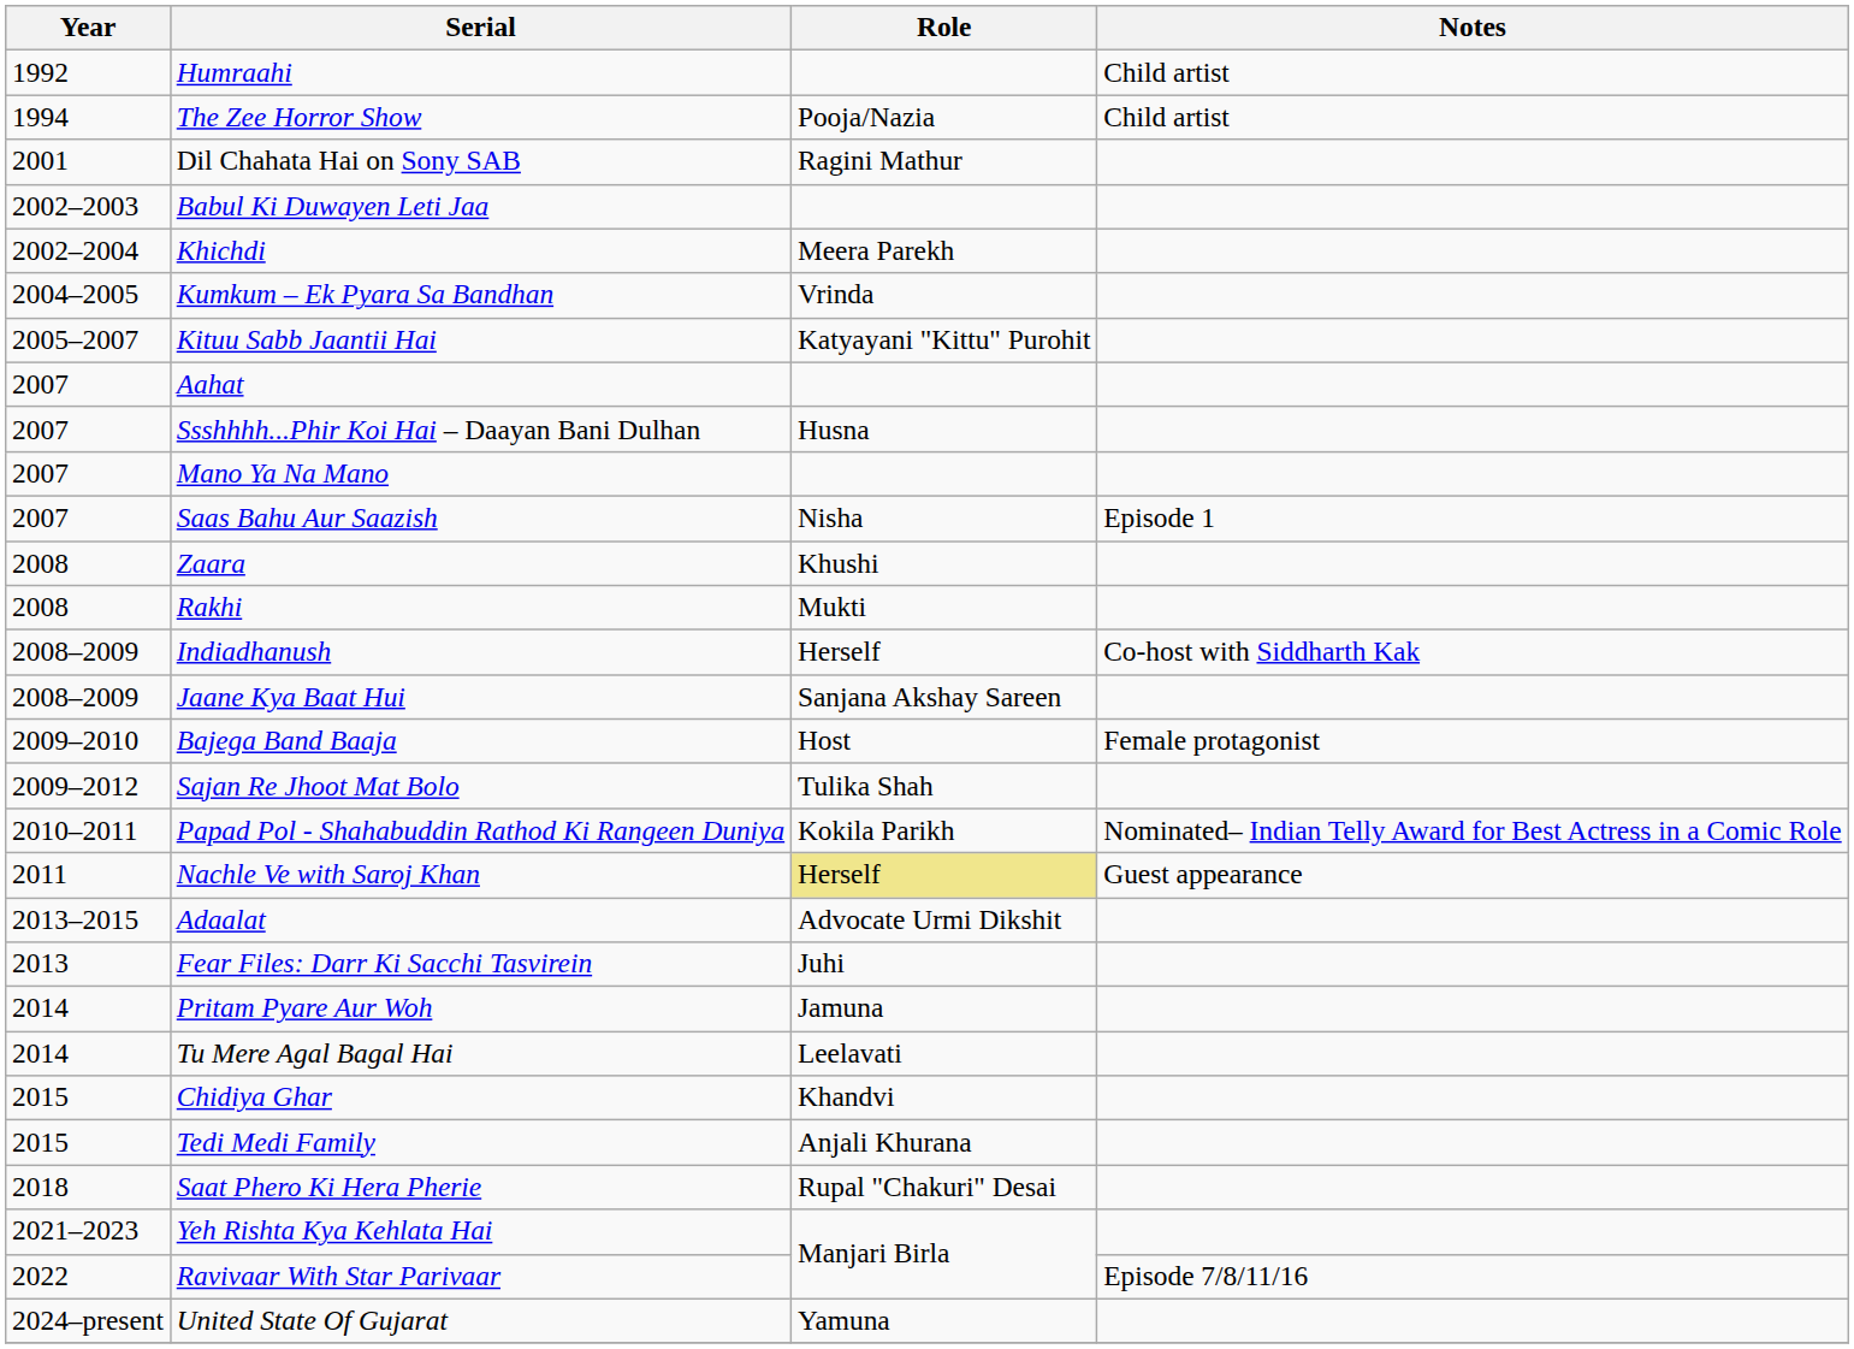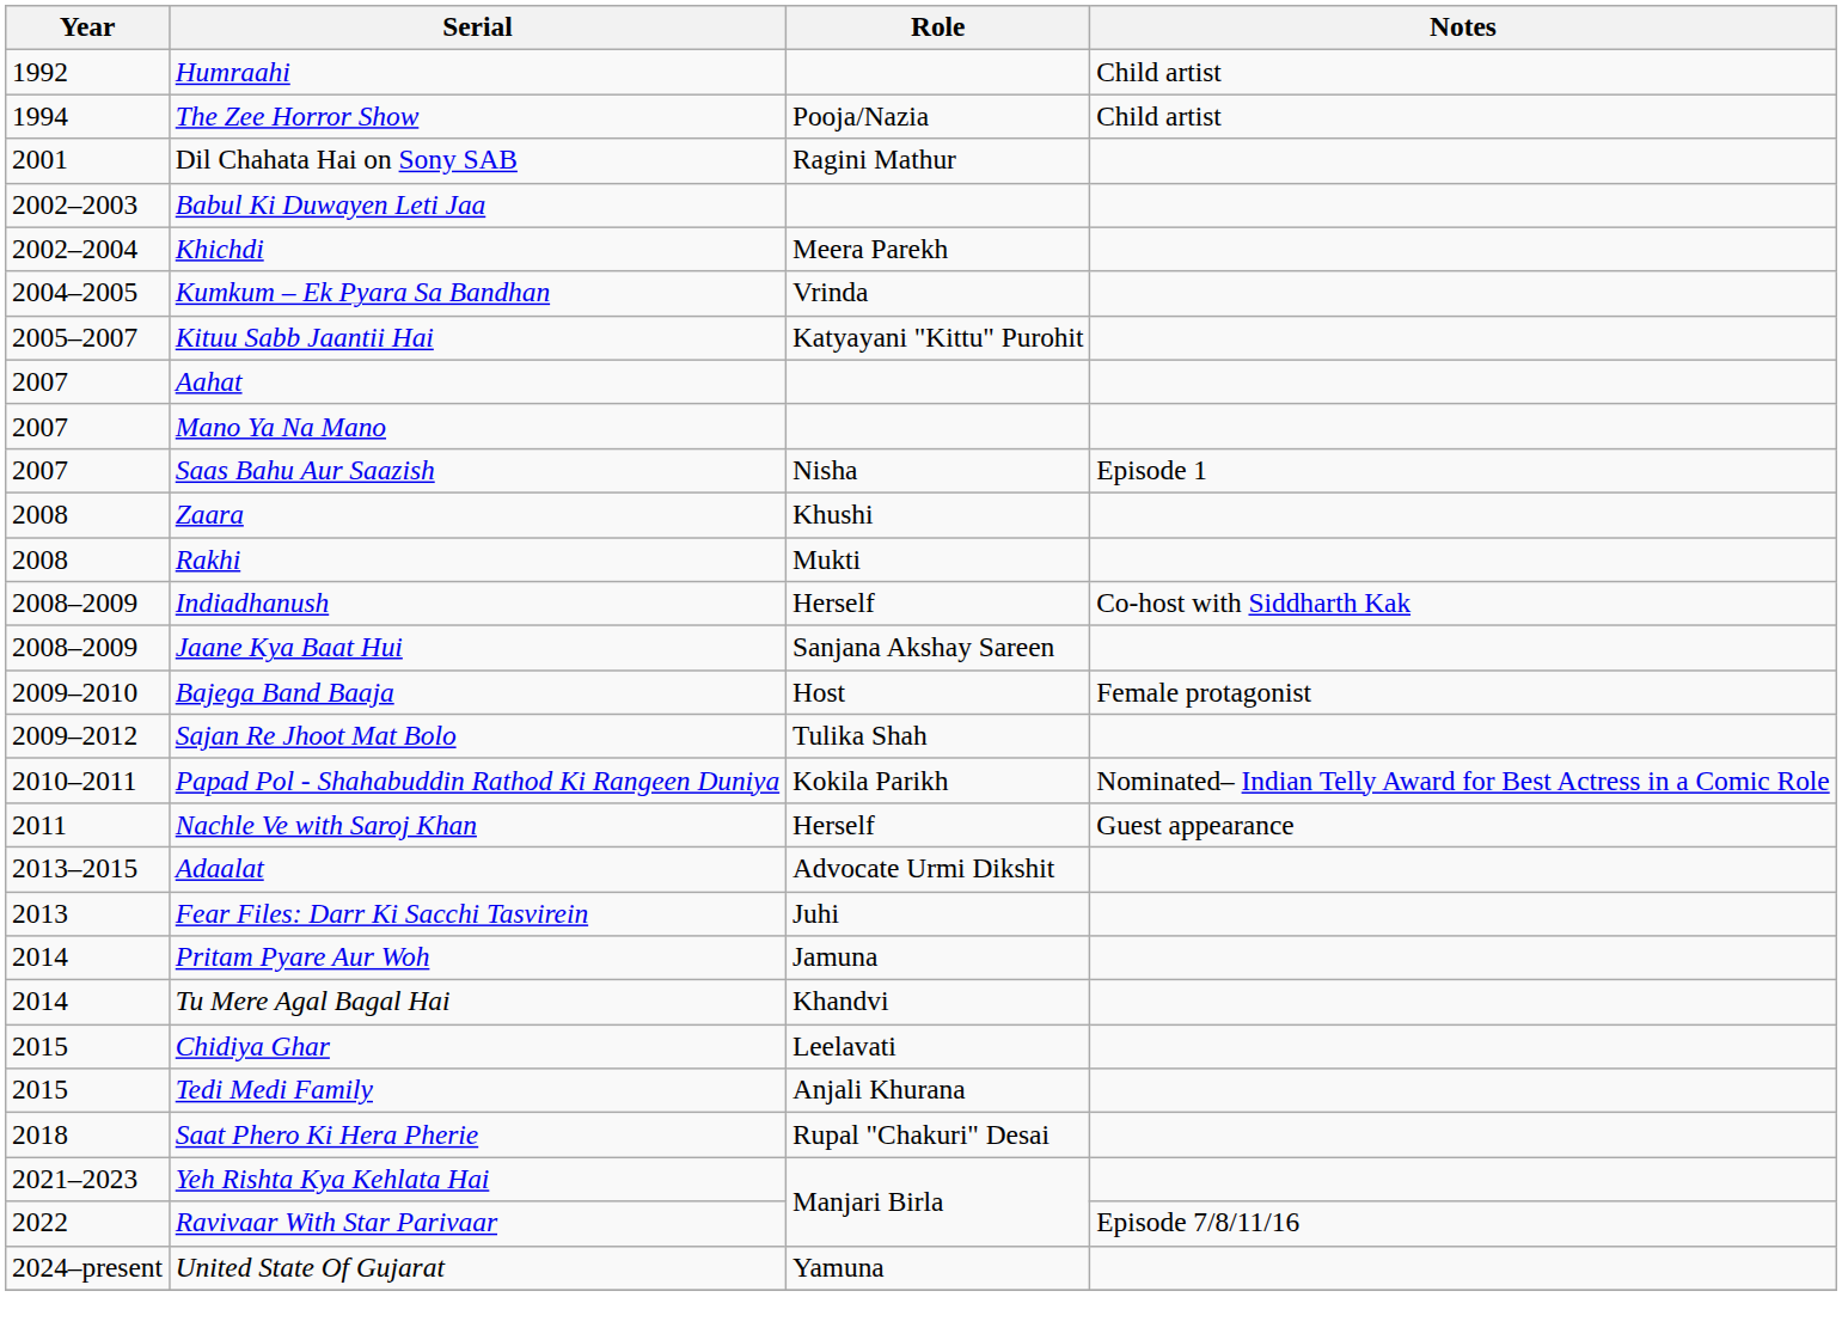 <table class="wikitable sortable plainrowheaders" style="font-size:100%">
 <tr style="background:#ccc; text-align:center;">
 <th scope="col">Year</th>
 <th scope="col">Serial</th>
 <th scope="col">Role</th>
 <th class="unsortable" scope="col">Notes</th>
 </tr>
 <tr>
 <td>1992</td>
 <td><em><a href='#'>Humraahi</a></em></td>
 <td></td>
 <td>Child artist</td>
 </tr>
 <tr>
 <td>1994</td>
 <td><em><a href='#'>The Zee Horror Show</a></em></td>
 <td>Pooja/Nazia</td>
 <td>Child artist</td>
 </tr>
 <tr>
 <td>2001</td>
 <td>Dil Chahata Hai on <a href='#'>Sony SAB</a></td>
 <td>Ragini Mathur</td>
 <td></td>
 </tr>
 <tr>
 <td>2002–2003</td>
 <td><em><a href='#'>Babul Ki Duwayen Leti Jaa</a></em></td>
 <td></td>
 <td></td>
 </tr>
 <tr>
 <td>2002–2004</td>
 <td><em><a href='#'>Khichdi</a></em></td>
 <td>Meera Parekh</td>
 <td></td>
 </tr>
 <tr>
 <td>2004–2005</td>
 <td><em><a href='#'>Kumkum – Ek Pyara Sa Bandhan</a></em></td>
 <td>Vrinda</td>
 <td></td>
 </tr>
 <tr>
 <td>2005–2007</td>
 <td><em><a href='#'>Kituu Sabb Jaantii Hai</a></em></td>
 <td>Katyayani "Kittu" Purohit</td>
 <td></td>
 </tr>
 <tr>
 <td>2007</td>
 <td><em><a href='#'>Aahat</a></em></td>
 <td></td>
-<td></td>
-</tr>
-<tr>
-<td>2007</td>
-<td><em><a href='#'>Ssshhhh...Phir Koi Hai</a></em> – Daayan Bani Dulhan</td>
-<td>Husna</td>
 <td></td>
 </tr>
 <tr>
 <td>2007</td>
 <td><em><a href='#'>Mano Ya Na Mano</a></em></td>
 <td></td>
 <td></td>
 </tr>
 <tr>
 <td>2007</td>
 <td><em><a href='#'>Saas Bahu Aur Saazish</a></em></td>
 <td>Nisha</td>
 <td>Episode 1</td>
 </tr>
 <tr>
 <td>2008</td>
 <td><em><a href='#'>Zaara</a></em></td>
 <td>Khushi</td>
 <td></td>
 </tr>
 <tr>
 <td>2008</td>
 <td><em><a href='#'>Rakhi</a></em></td>
 <td>Mukti</td>
 <td></td>
 </tr>
 <tr>
 <td>2008–2009</td>
 <td><em><a href='#'>Indiadhanush</a></em></td>
 <td>Herself</td>
 <td>Co-host with <a href='#'>Siddharth Kak</a></td>
 </tr>
 <tr>
 <td>2008–2009</td>
 <td><em><a href='#'>Jaane Kya Baat Hui</a></em></td>
 <td>Sanjana Akshay Sareen</td>
 <td></td>
 </tr>
 <tr>
 <td>2009–2010</td>
 <td><em><a href='#'>Bajega Band Baaja</a></em></td>
 <td>Host</td>
 <td>Female protagonist</td>
 </tr>
 <tr>
 <td>2009–2012</td>
 <td><em><a href='#'>Sajan Re Jhoot Mat Bolo</a></em></td>
 <td>Tulika Shah</td>
 <td></td>
 </tr>
 <tr>
 <td>2010–2011</td>
 <td><em><a href='#'>Papad Pol - Shahabuddin Rathod Ki Rangeen Duniya</a></em></td>
 <td>Kokila Parikh</td>
 <td>Nominated– <a href='#'>Indian Telly Award for Best Actress in a Comic Role</a></td>
 </tr>
 <tr>
 <td>2011</td>
 <td><em><a href='#'>Nachle Ve with Saroj Khan</a></em></td>
-<td style="background: khaki;">Herself</td>
+<td>Herself</td>
 <td>Guest appearance</td>
 </tr>
 <tr>
 <td>2013–2015</td>
 <td><em><a href='#'>Adaalat</a></em></td>
 <td>Advocate Urmi Dikshit</td>
 <td></td>
 </tr>
 <tr>
 <td>2013</td>
 <td><em><a href='#'>Fear Files: Darr Ki Sacchi Tasvirein</a></em></td>
 <td>Juhi</td>
 <td></td>
 </tr>
 <tr>
 <td>2014</td>
 <td><em><a href='#'>Pritam Pyare Aur Woh</a></em></td>
 <td>Jamuna</td>
 <td></td>
 </tr>
 <tr>
 <td>2014</td>
 <td><em>Tu Mere Agal Bagal Hai</em></td>
-<td>Leelavati</td>
+<td>Khandvi</td>
 <td></td>
 </tr>
 <tr>
 <td>2015</td>
 <td><em><a href='#'>Chidiya Ghar</a></em></td>
-<td>Khandvi</td>
+<td>Leelavati</td>
 <td></td>
 </tr>
 <tr>
 <td>2015</td>
 <td><em><a href='#'>Tedi Medi Family</a></em></td>
 <td>Anjali Khurana</td>
 <td></td>
 </tr>
 <tr>
 <td>2018</td>
 <td><em><a href='#'>Saat Phero Ki Hera Pherie</a></em></td>
 <td>Rupal "Chakuri" Desai</td>
 <td></td>
 </tr>
 <tr>
 <td>2021–2023</td>
 <td><em><a href='#'>Yeh Rishta Kya Kehlata Hai</a></em></td>
 <td rowspan = "2">Manjari Birla</td>
 <td></td>
 </tr>
 <tr>
 <td>2022</td>
 <td><em><a href='#'>Ravivaar With Star Parivaar</a></em></td>
 <td>Episode 7/8/11/16</td>
 </tr>
 <tr>
 <td>2024–present</td>
 <td><em>United State Of Gujarat</em></td>
 <td>Yamuna</td>
 <td></td>
 </tr>
 <tr>
 </tr>
 </table>
